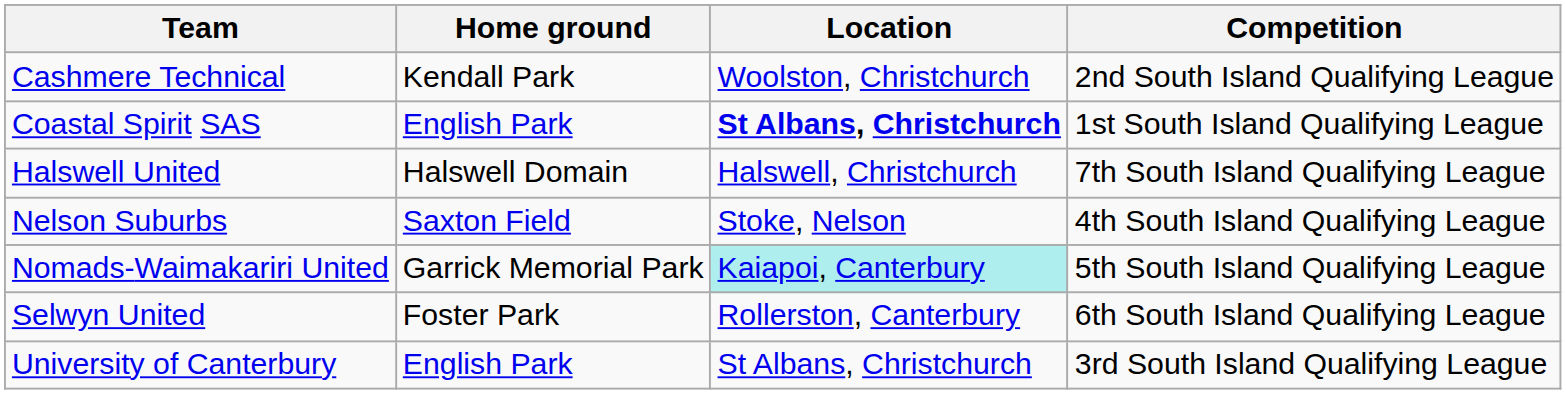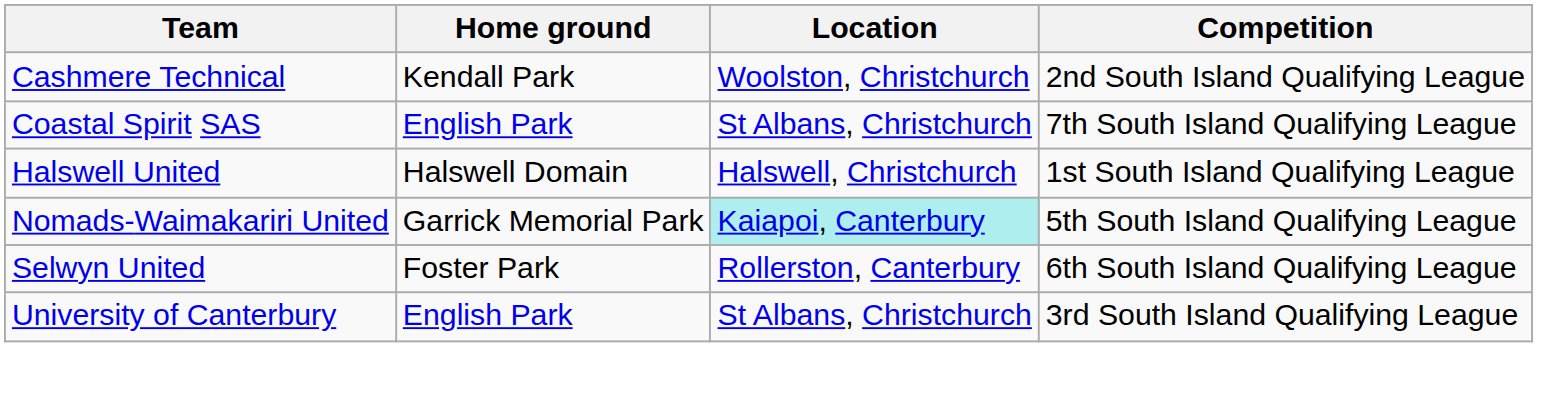 <table class="wikitable sortable">
 <tr>
 <th>Team</th>
 <th>Home ground</th>
 <th>Location</th>
 <th>Competition</th>
 </tr>
 <tr>
 <td><a href='#'>Cashmere Technical</a></td>
 <td>Kendall Park</td>
 <td><a href='#'>Woolston</a>, <a href='#'>Christchurch</a></td>
 <td>2nd South Island Qualifying League</td>
 </tr>
 <tr>
 <td><a href='#'>Coastal Spirit</a> <a href='#'>SAS</a></td>
 <td><a href='#'>English Park</a></td>
-<td><strong><a href='#'>St Albans</a>, <a href='#'>Christchurch</a></strong></td>
-<td>1st South Island Qualifying League</td>
+<td><a href='#'>St Albans</a>, <a href='#'>Christchurch</a></td>
+<td>7th South Island Qualifying League</td>
 </tr>
 <tr>
 <td><a href='#'>Halswell United</a></td>
 <td>Halswell Domain</td>
 <td><a href='#'>Halswell</a>, <a href='#'>Christchurch</a></td>
-<td>7th South Island Qualifying League</td>
-</tr>
-<tr>
-<td><a href='#'>Nelson Suburbs</a></td>
-<td><a href='#'>Saxton Field</a></td>
-<td><a href='#'>Stoke</a>, <a href='#'>Nelson</a></td>
-<td>4th South Island Qualifying League</td>
+<td>1st South Island Qualifying League</td>
 </tr>
 <tr>
 <td><a href='#'>Nomads-</a><a href='#'>Waimakariri United</a></td>
 <td>Garrick Memorial Park</td>
 <td style="background: paleturquoise;"><a href='#'>Kaiapoi</a>, <a href='#'>Canterbury</a></td>
 <td>5th South Island Qualifying League</td>
 </tr>
 <tr>
 <td><a href='#'>Selwyn United</a></td>
 <td>Foster Park</td>
 <td><a href='#'>Rollerston</a>, <a href='#'>Canterbury</a></td>
 <td>6th South Island Qualifying League</td>
 </tr>
 <tr>
 <td><a href='#'>University of Canterbury</a></td>
 <td><a href='#'>English Park</a></td>
 <td><a href='#'>St Albans</a>, <a href='#'>Christchurch</a></td>
 <td>3rd South Island Qualifying League</td>
 </tr>
 </table>
